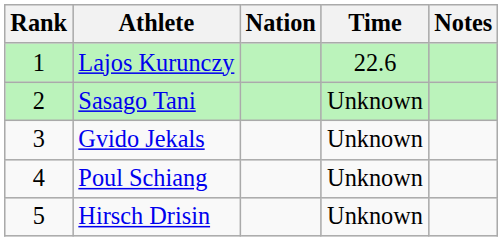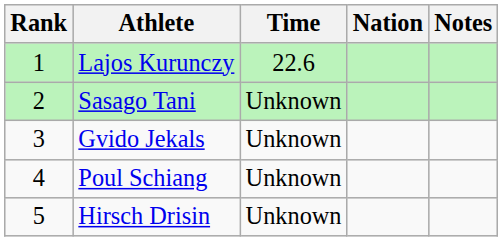 <table class="wikitable sortable" style="text-align:center">
 <tr>
 <th>Rank</th>
 <th>Athlete</th>
+<th>Time</th>
 <th>Nation</th>
-<th>Time</th>
 <th>Notes</th>
 </tr>
 <tr bgcolor=bbf3bb>
 <td>1</td>
 <td align="left"><a href='#'>Lajos Kurunczy</a></td>
+<td>22.6</td>
 <td align="left"></td>
-<td>22.6</td>
 <td></td>
 </tr>
 <tr bgcolor=bbf3bb>
 <td>2</td>
 <td align="left"><a href='#'>Sasago Tani</a></td>
+<td data-sort-value=30.0>Unknown</td>
 <td align="left"></td>
-<td data-sort-value=30.0>Unknown</td>
 <td></td>
 </tr>
 <tr>
 <td>3</td>
 <td align="left"><a href='#'>Gvido Jekals</a></td>
+<td data-sort-value=30.0>Unknown</td>
 <td align="left"></td>
-<td data-sort-value=30.0>Unknown</td>
 <td></td>
 </tr>
 <tr>
 <td>4</td>
 <td align="left"><a href='#'>Poul Schiang</a></td>
+<td data-sort-value=30.0>Unknown</td>
 <td align="left"></td>
-<td data-sort-value=30.0>Unknown</td>
 <td></td>
 </tr>
 <tr>
 <td>5</td>
 <td align="left"><a href='#'>Hirsch Drisin</a></td>
+<td data-sort-value=30.0>Unknown</td>
 <td align="left"></td>
-<td data-sort-value=30.0>Unknown</td>
 <td></td>
 </tr>
 </table>
